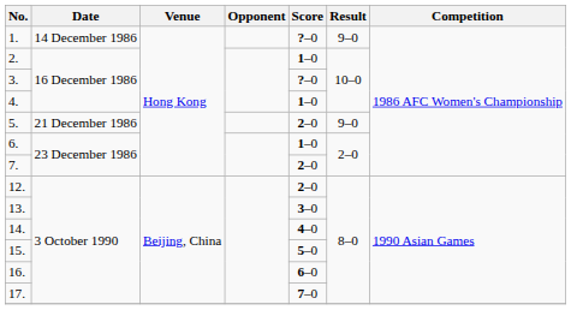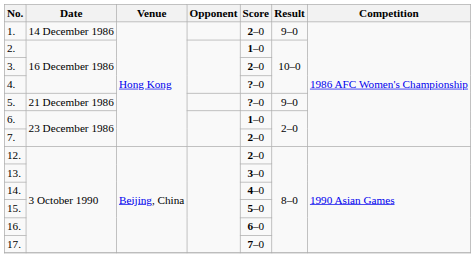 <table class="wikitable">
 <tr>
 <th>No.</th>
 <th>Date</th>
 <th>Venue</th>
 <th>Opponent</th>
 <th>Score</th>
 <th>Result</th>
 <th>Competition</th>
 </tr>
 <tr>
 <td>1.</td>
 <td>14 December 1986</td>
 <td rowspan=7><a href='#'>Hong Kong</a></td>
 <td></td>
-<td align=center><strong>?</strong>–0</td>
+<td align=center><strong>2</strong>–0</td>
 <td align=center>9–0</td>
 <td rowspan=7><a href='#'>1986 AFC Women's Championship</a></td>
 </tr>
 <tr>
 <td>2.</td>
 <td rowspan=3>16 December 1986</td>
 <td rowspan=3></td>
 <td align=center><strong>1</strong>–0</td>
 <td rowspan=3 align=center>10–0</td>
 </tr>
 <tr>
 <td>3.</td>
-<td align=center><strong>?</strong>–0</td>
+<td align=center><strong>2</strong>–0</td>
 </tr>
 <tr>
 <td>4.</td>
-<td align=center><strong>1</strong>–0</td>
+<td align=center><strong>?</strong>–0</td>
 </tr>
 <tr>
 <td>5.</td>
 <td>21 December 1986</td>
 <td></td>
-<td align=center><strong>2</strong>–0</td>
+<td align=center><strong>?</strong>–0</td>
 <td align=center>9–0</td>
 </tr>
 <tr>
 <td>6.</td>
 <td rowspan=2>23 December 1986</td>
 <td rowspan=2></td>
 <td align=center><strong>1</strong>–0</td>
 <td rowspan=2 align=center>2–0</td>
 </tr>
 <tr>
 <td>7.</td>
 <td align=center><strong>2</strong>–0</td>
 </tr>
 <tr>
 <td>12.</td>
 <td rowspan=6>3 October 1990</td>
 <td rowspan=6><a href='#'>Beijing</a>, China</td>
 <td rowspan=6></td>
 <td align=center><strong>2</strong>–0</td>
 <td rowspan=6 align=center>8–0</td>
 <td rowspan=6><a href='#'>1990 Asian Games</a></td>
 </tr>
 <tr>
 <td>13.</td>
 <td align=center><strong>3</strong>–0</td>
 </tr>
 <tr>
 <td>14.</td>
 <td align=center><strong>4</strong>–0</td>
 </tr>
 <tr>
 <td>15.</td>
 <td align=center><strong>5</strong>–0</td>
 </tr>
 <tr>
 <td>16.</td>
 <td align=center><strong>6</strong>–0</td>
 </tr>
 <tr>
 <td>17.</td>
 <td align=center><strong>7</strong>–0</td>
 </tr>
 <tr>
 </tr>
 </table>
